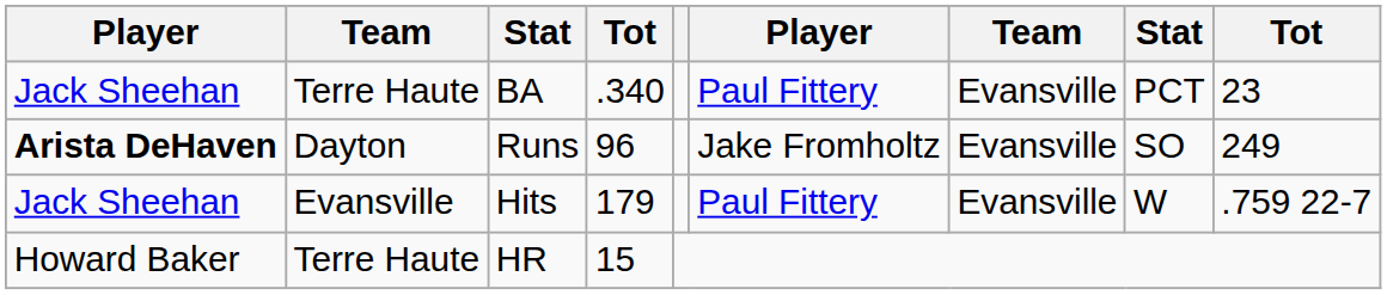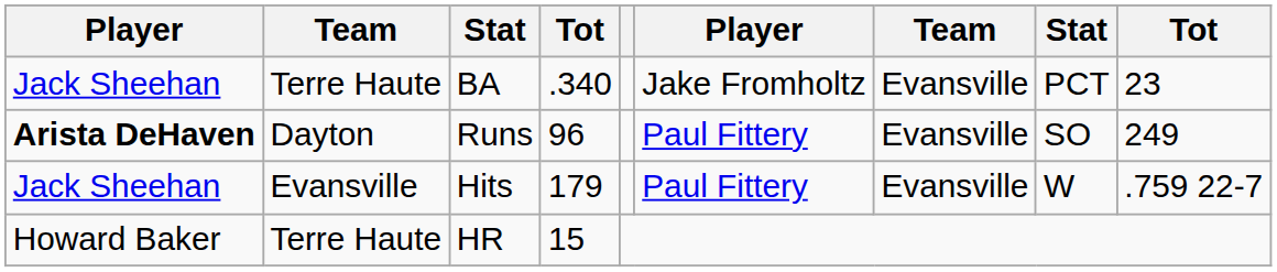 <table class="wikitable">
 <tr>
 <th>Player</th>
 <th>Team</th>
 <th>Stat</th>
 <th>Tot</th>
 <th></th>
 <th>Player</th>
 <th>Team</th>
 <th>Stat</th>
 <th>Tot</th>
 </tr>
 <tr>
 <td><a href='#'>Jack Sheehan</a></td>
 <td>Terre Haute</td>
 <td>BA</td>
 <td>.340</td>
 <td></td>
-<td><a href='#'>Paul Fittery</a></td>
+<td>Jake Fromholtz</td>
 <td>Evansville</td>
 <td>PCT</td>
 <td>23</td>
 </tr>
 <tr>
 <td><strong>Arista DeHaven</strong></td>
 <td>Dayton</td>
 <td>Runs</td>
 <td>96</td>
 <td></td>
-<td>Jake Fromholtz</td>
+<td><a href='#'>Paul Fittery</a></td>
 <td>Evansville</td>
 <td>SO</td>
 <td>249</td>
 </tr>
 <tr>
 <td><a href='#'>Jack Sheehan</a></td>
 <td>Evansville</td>
 <td>Hits</td>
 <td>179</td>
 <td></td>
 <td><a href='#'>Paul Fittery</a></td>
 <td>Evansville</td>
 <td>W</td>
 <td>.759 22-7</td>
 </tr>
 <tr>
 <td>Howard Baker</td>
 <td>Terre Haute</td>
 <td>HR</td>
 <td>15</td>
 </tr>
 </table>
